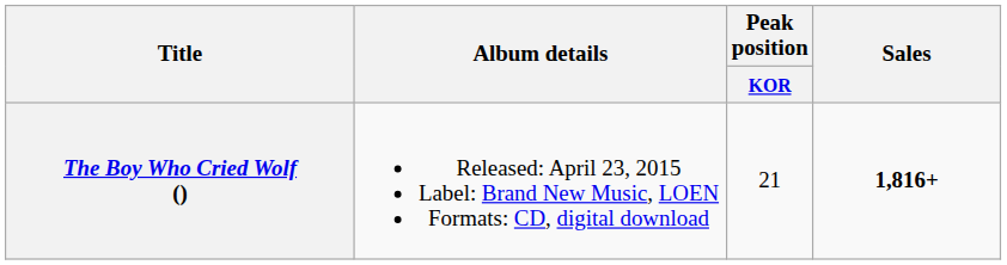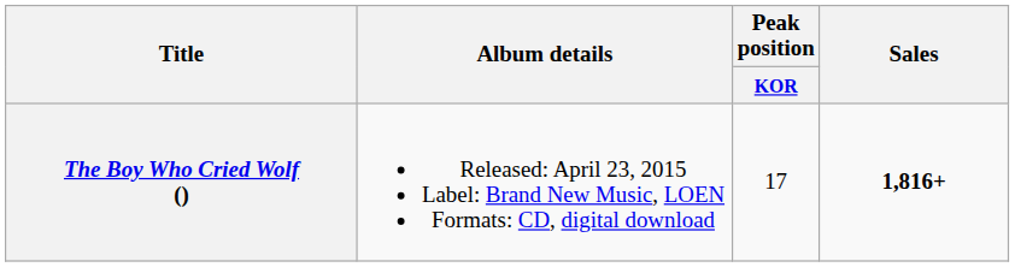 <table class="wikitable plainrowheaders" style="text-align:center;">
 <tr>
 <th rowspan="2" style="width:15em;">Title</th>
 <th rowspan="2" style="width:16em;">Album details</th>
 <th>Peak position</th>
 <th rowspan="2" style="width:125px;">Sales</th>
 </tr>
 <tr>
 <th width="30"><small><a href='#'>KOR</a></small><br></th>
 </tr>
 <tr>
 <th scope="row"><a href='#'><em>The Boy Who Cried Wolf</em></a><br>()</th>
 <td><br><ul><li>Released: April 23, 2015</li><li>Label: <a href='#'>Brand New Music</a>, <a href='#'>LOEN</a></li><li>Formats: <a href='#'>CD</a>, <a href='#'>digital download</a></li></ul></td>
-<td align="center">21</td>
+<td align="center">17</td>
 <td align="center"><strong>1,816+</strong></td>
 </tr>
 </table>
